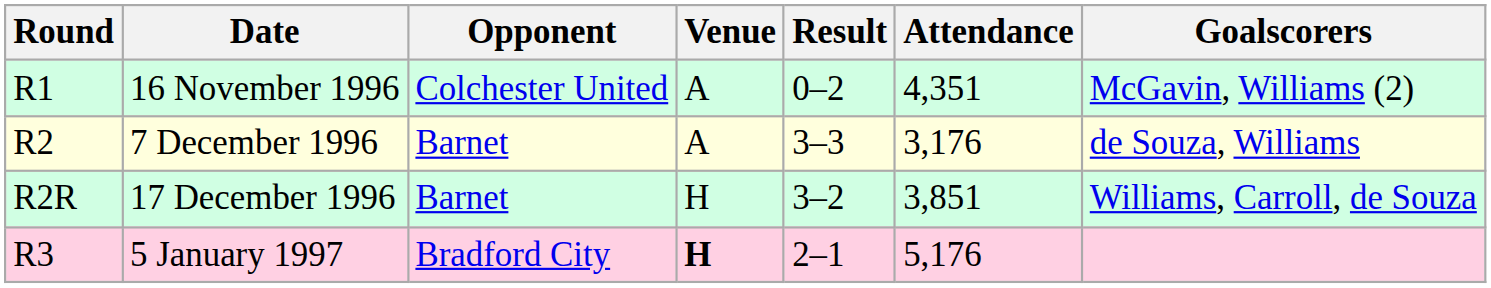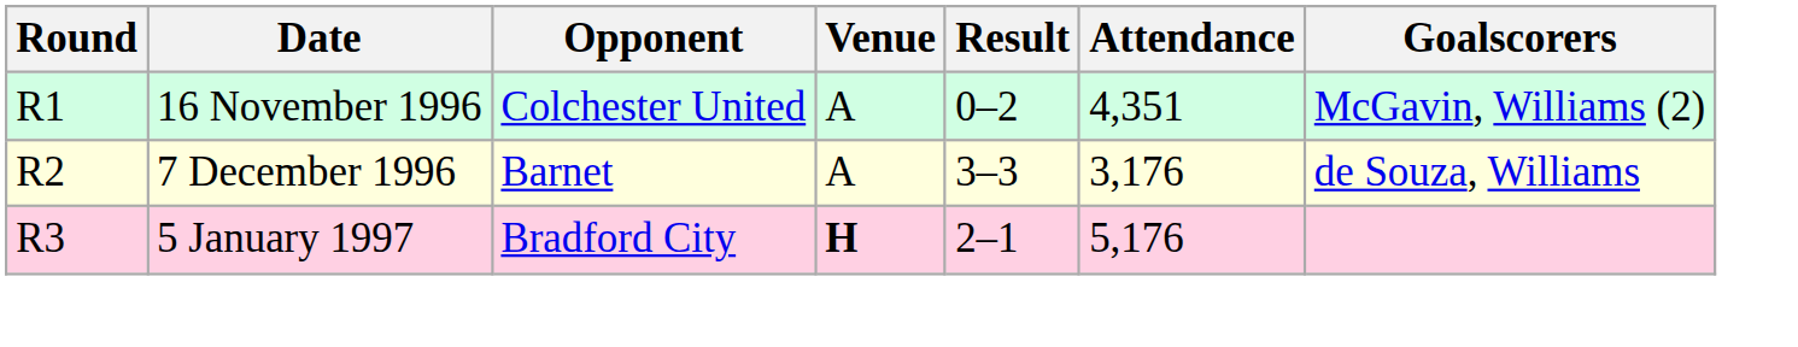 <table class="wikitable">
 <tr>
 <th>Round</th>
 <th>Date</th>
 <th>Opponent</th>
 <th>Venue</th>
 <th>Result</th>
 <th>Attendance</th>
 <th>Goalscorers</th>
 </tr>
 <tr style="background-color: #d0ffe3;">
 <td>R1</td>
 <td>16 November 1996</td>
 <td><a href='#'>Colchester United</a></td>
 <td>A</td>
 <td>0–2</td>
 <td>4,351</td>
 <td><a href='#'>McGavin</a>, <a href='#'>Williams</a> (2)</td>
 </tr>
 <tr style="background-color: #ffffdd;">
 <td>R2</td>
 <td>7 December 1996</td>
 <td><a href='#'>Barnet</a></td>
 <td>A</td>
 <td>3–3</td>
 <td>3,176</td>
 <td><a href='#'>de Souza</a>, <a href='#'>Williams</a></td>
 </tr>
-<tr style="background-color: #d0ffe3;">
-<td>R2R</td>
-<td>17 December 1996</td>
-<td><a href='#'>Barnet</a></td>
-<td>H</td>
-<td>3–2</td>
-<td>3,851</td>
-<td><a href='#'>Williams</a>, <a href='#'>Carroll</a>, <a href='#'>de Souza</a></td>
-</tr>
 <tr style="background-color: #ffd0e3;">
 <td>R3</td>
 <td>5 January 1997</td>
 <td><a href='#'>Bradford City</a></td>
 <td><strong>H</strong></td>
 <td>2–1</td>
 <td>5,176</td>
 <td></td>
 </tr>
 </table>
